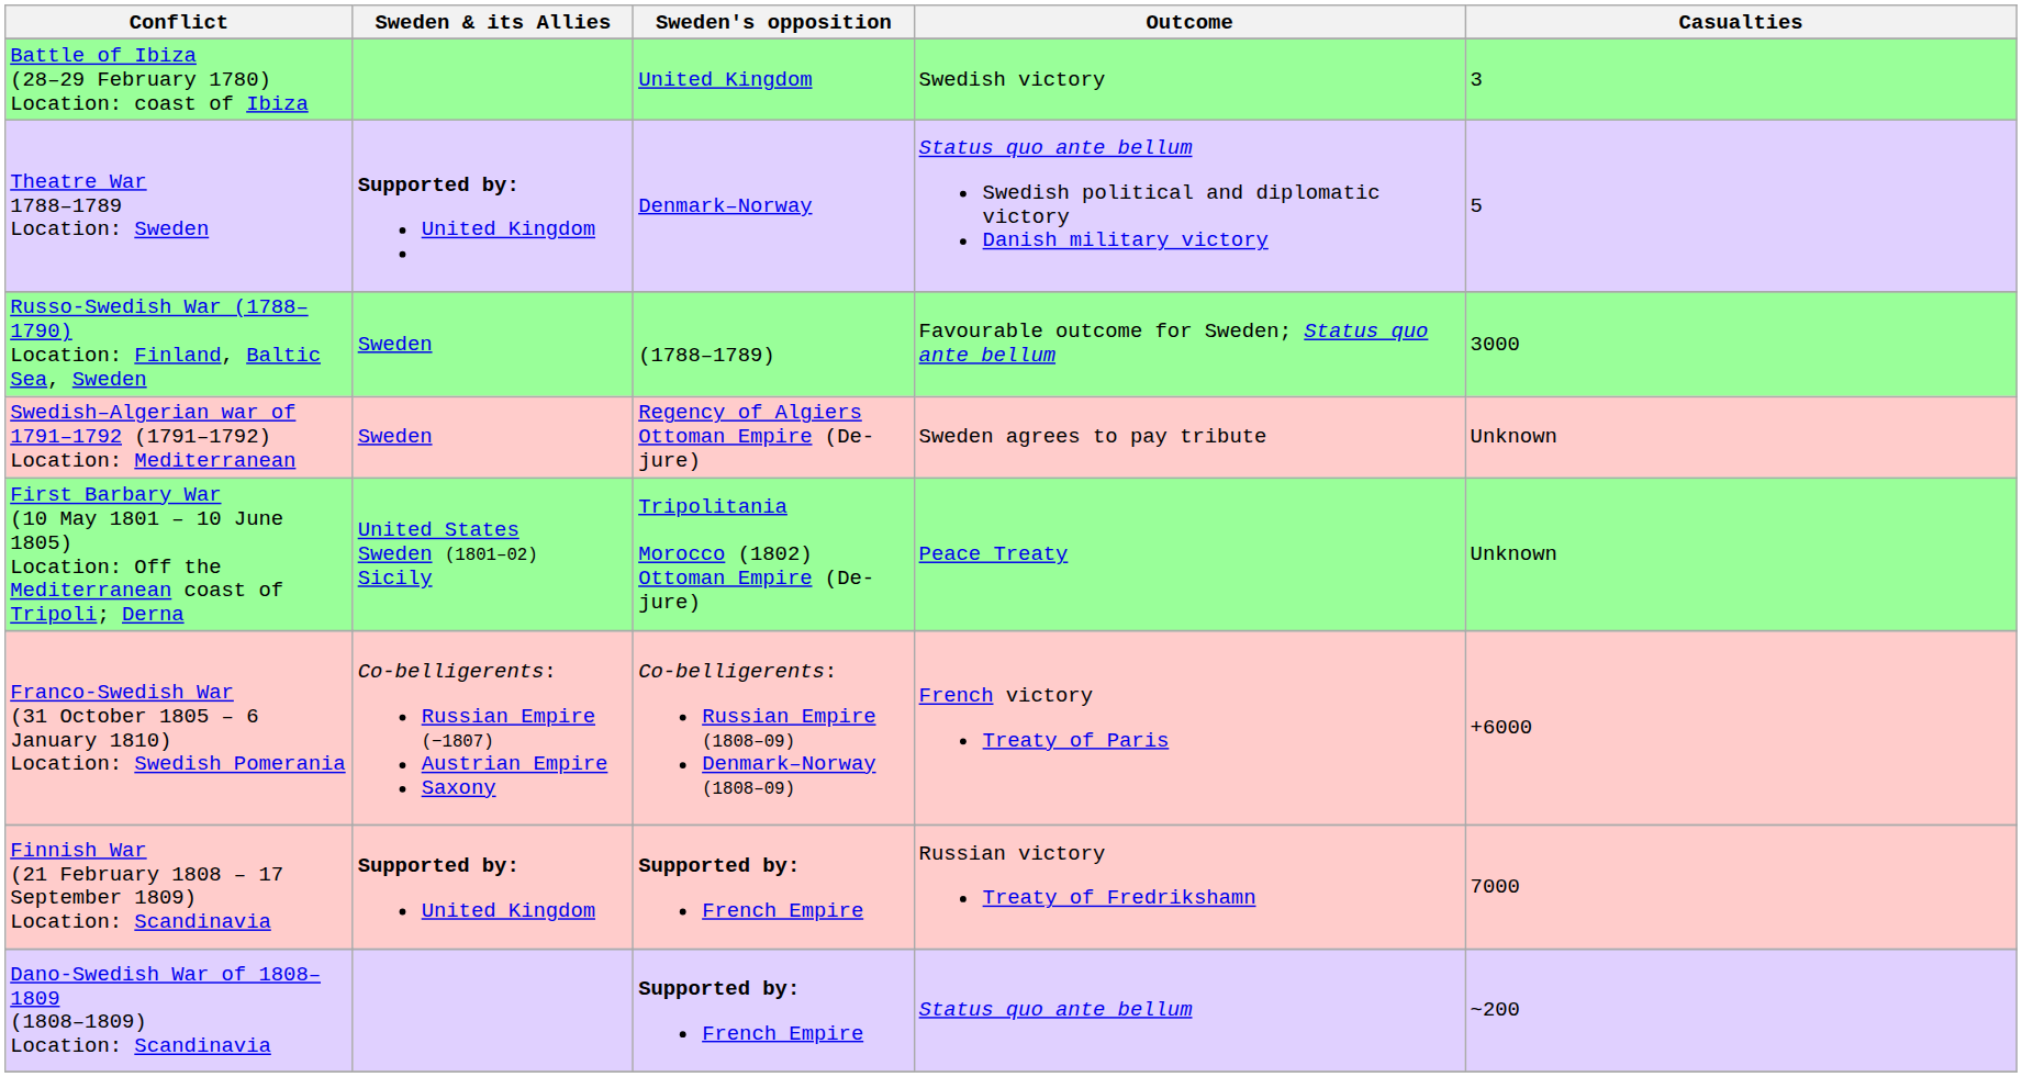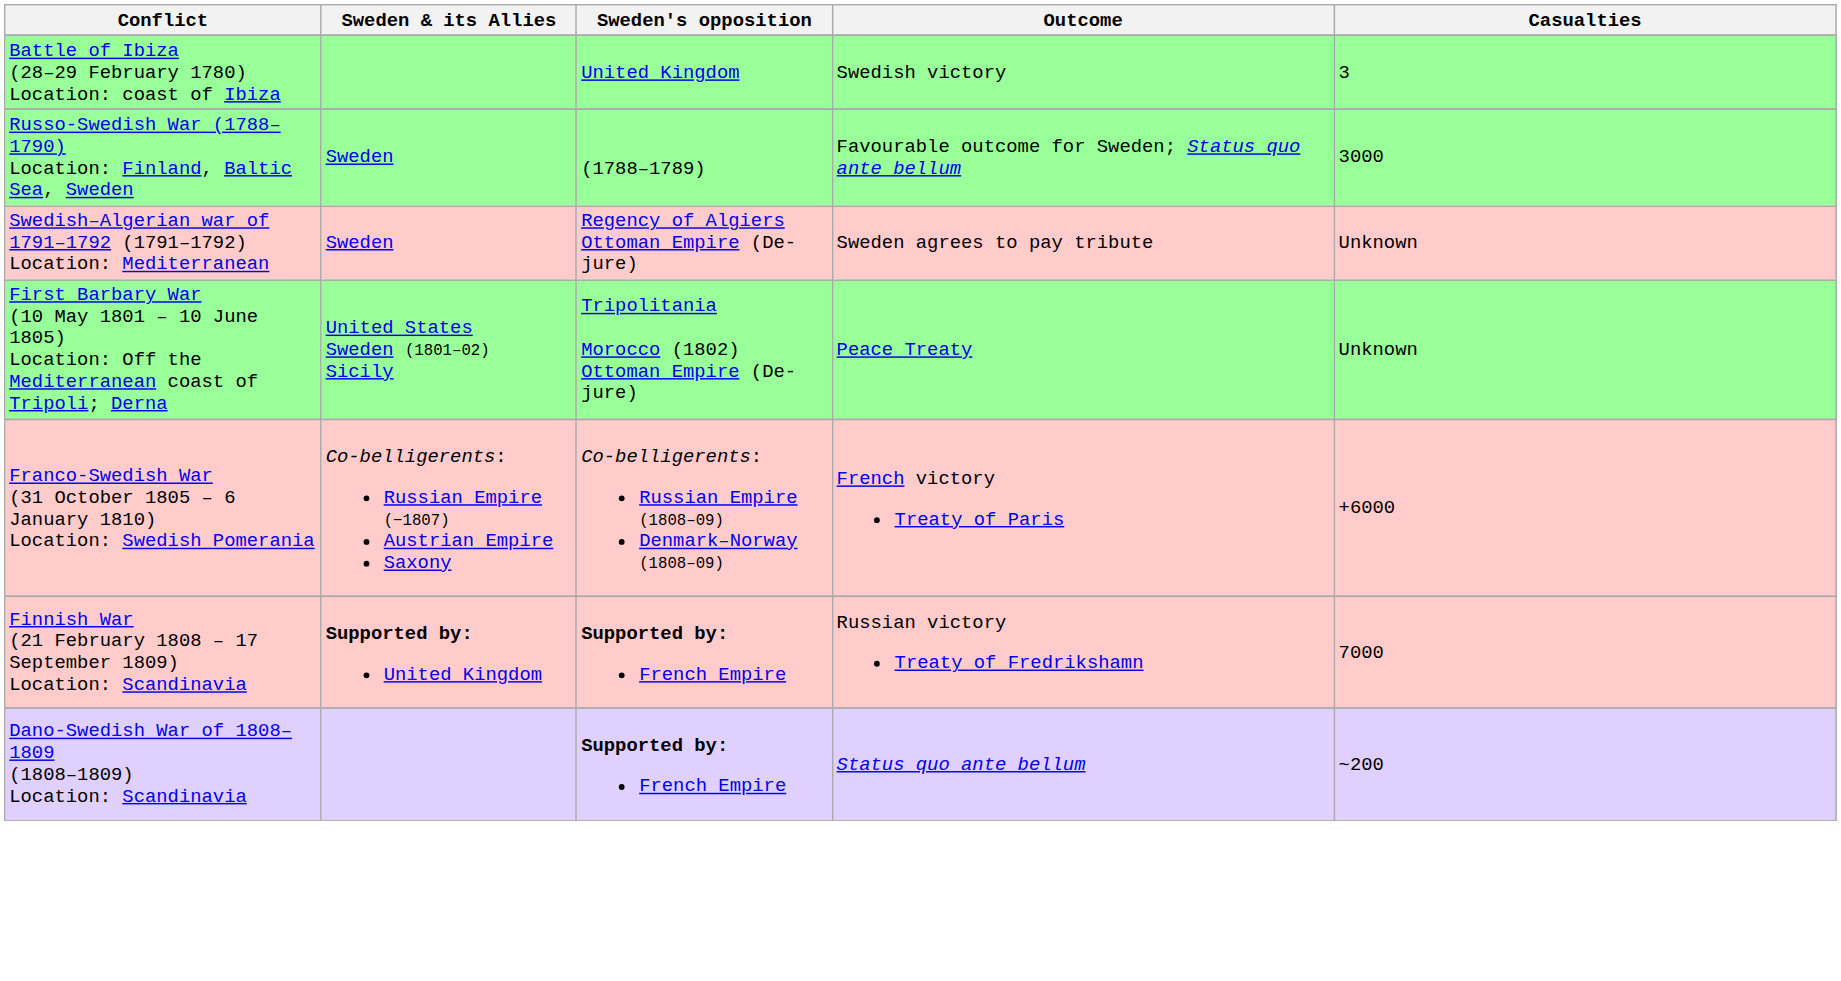 <table class="wikitable sortable" width="100%">
 <tr>
 <th rowspan="1">Conflict</th>
 <th rowspan="1" width=170px>Sweden & its Allies</th>
 <th rowspan="1" width=170px>Sweden's opposition</th>
 <th rowspan="1" width=340px>Outcome</th>
 <th rowspan="1" width=340px>Casualties</th>
 </tr>
 <tr>
 </tr>
 <tr bgcolor="#99ff99">
 <td><a href='#'>Battle of Ibiza</a> <br>(28–29 February 1780)<br>Location: coast of <a href='#'>Ibiza</a></td>
 <td></td>
 <td><a href='#'>United Kingdom</a></td>
 <td>Swedish victory</td>
 <td>3</td>
-</tr>
-<tr bgcolor="#E0D0FF">
-<td><a href='#'>Theatre War</a> <br> 1788–1789<br>Location: <a href='#'>Sweden</a></td>
-<td> <br><br><strong>Supported by:</strong><ul><li><a href='#'>United Kingdom</a></li><li></li></ul></td>
-<td> <a href='#'>Denmark–Norway</a></td>
-<td><em><a href='#'>Status quo ante bellum</a></em><br><ul><li>Swedish political and diplomatic victory</li><li><a href='#'>Danish military victory</a></li></ul></td>
-<td>5</td>
 </tr>
 <tr>
 </tr>
 <tr>
 </tr>
 <tr bgcolor="#99ff99">
 <td><a href='#'>Russo-Swedish War (1788–1790)</a><br>Location: <a href='#'>Finland</a>, <a href='#'>Baltic Sea</a>, <a href='#'>Sweden</a></td>
 <td> <a href='#'>Sweden</a></td>
 <td><br>(1788–1789)</td>
 <td>Favourable outcome for Sweden; <em><a href='#'>Status quo ante bellum</a></em></td>
 <td>3000</td>
 </tr>
 <tr bgcolor="#FFCCCB">
 <td><a href='#'>Swedish–Algerian war of 1791–1792</a> (1791–1792)<br>Location: <a href='#'>Mediterranean</a></td>
 <td> <a href='#'>Sweden</a></td>
 <td> <a href='#'>Regency of Algiers</a> <br> <a href='#'>Ottoman Empire</a> (De-jure)</td>
 <td>Sweden agrees to pay tribute</td>
 <td>Unknown</td>
 </tr>
 <tr bgcolor="#99ff99">
 <td><a href='#'>First Barbary War</a><br>(10 May 1801 – 10 June 1805)<br>Location: Off the <a href='#'>Mediterranean</a> coast of <a href='#'>Tripoli</a>; <a href='#'>Derna</a></td>
 <td> <a href='#'>United States</a><br> <a href='#'>Sweden</a> <small>(1801–02)</small><br>  <a href='#'>Sicily</a></td>
 <td> <a href='#'>Tripolitania</a><br><br> <a href='#'>Morocco</a> (1802) <br> <a href='#'>Ottoman Empire</a> (De-jure)</td>
 <td><a href='#'>Peace Treaty</a></td>
 <td>Unknown</td>
 </tr>
 <tr>
 </tr>
 <tr bgcolor="#FFCCCB">
 <td><a href='#'>Franco-Swedish War</a><br>(31 October 1805 – 6 January 1810)<br>Location: <a href='#'>Swedish Pomerania</a></td>
 <td><br><em>Co-belligerents</em>:<ul><li> <a href='#'>Russian Empire</a><br><small>(−1807)</small></li><li> <a href='#'>Austrian Empire</a></li><li> <a href='#'>Saxony</a></li></ul></td>
 <td><br><em>Co-belligerents</em>:<ul><li> <a href='#'>Russian Empire</a><br><small>(1808–09)</small></li><li> <a href='#'>Denmark–Norway</a><br><small>(1808–09)</small></li></ul></td>
 <td><a href='#'>French</a> victory<br><ul><li><a href='#'>Treaty of Paris</a></li></ul></td>
 <td>+6000</td>
 </tr>
 <tr>
 </tr>
 <tr bgcolor="#FFCCCB">
 <td><a href='#'>Finnish War</a><br>(21 February 1808 – 17 September 1809)<br>Location: <a href='#'>Scandinavia</a></td>
 <td><br><strong>Supported by:</strong><ul><li> <a href='#'>United Kingdom</a></li></ul></td>
 <td><br><strong>Supported by:</strong><ul><li> <a href='#'>French Empire</a></li></ul></td>
 <td>Russian victory<br><ul><li><a href='#'>Treaty of Fredrikshamn</a></li></ul></td>
 <td>7000</td>
 </tr>
 <tr>
 </tr>
 <tr bgcolor="#E0D0FF">
 <td><a href='#'>Dano-Swedish War of 1808–1809</a><br>(1808–1809)<br>Location: <a href='#'>Scandinavia</a></td>
 <td></td>
 <td><br><strong>Supported by:</strong><ul><li> <a href='#'>French Empire</a></li></ul></td>
 <td><em><a href='#'>Status quo ante bellum</a></em></td>
 <td>~200</td>
 </tr>
 <tr>
 </tr>
 </table>
